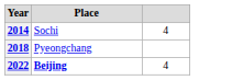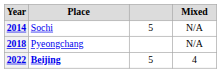 <table class="wikitable plainrowheaders" style="background:#fff; font-size:86%; line-height:16px; border:gray solid 1px; border-collapse:collapse;">
 <tr style="background:#ccc; text-align:center;">
 <th scope="col" style="background:#dcdcdc; width:25px;">Year</th>
 <th scope="col" style="background:#dcdcdc; width:135px;">Place</th>
 <th scope="col" style="background:#dcdcdc; width:55px;"></th>
+<th scope="col" style="background:#dcdcdc; width:55px;">Mixed</th>
 </tr>
 <tr>
 <th scope=row align=center><a href='#'>2014</a></th>
 <td align=left> <a href='#'>Sochi</a></td>
-<td align=center>4</td>
+<td align=center>5</td>
+<td align=center>N/A</td>
 </tr>
 <tr>
 <th scope=row align=center><a href='#'>2018</a></th>
 <td align=left> <a href='#'>Pyeongchang</a></td>
 <td align=center></td>
+<td align=center>N/A</td>
 </tr>
 <tr>
 <th scope=row align=center><a href='#'>2022</a></th>
 <td align=left><strong> <a href='#'>Beijing</a></strong></td>
+<td align=center>5</td>
 <td align=center>4</td>
 </tr>
 </table>
